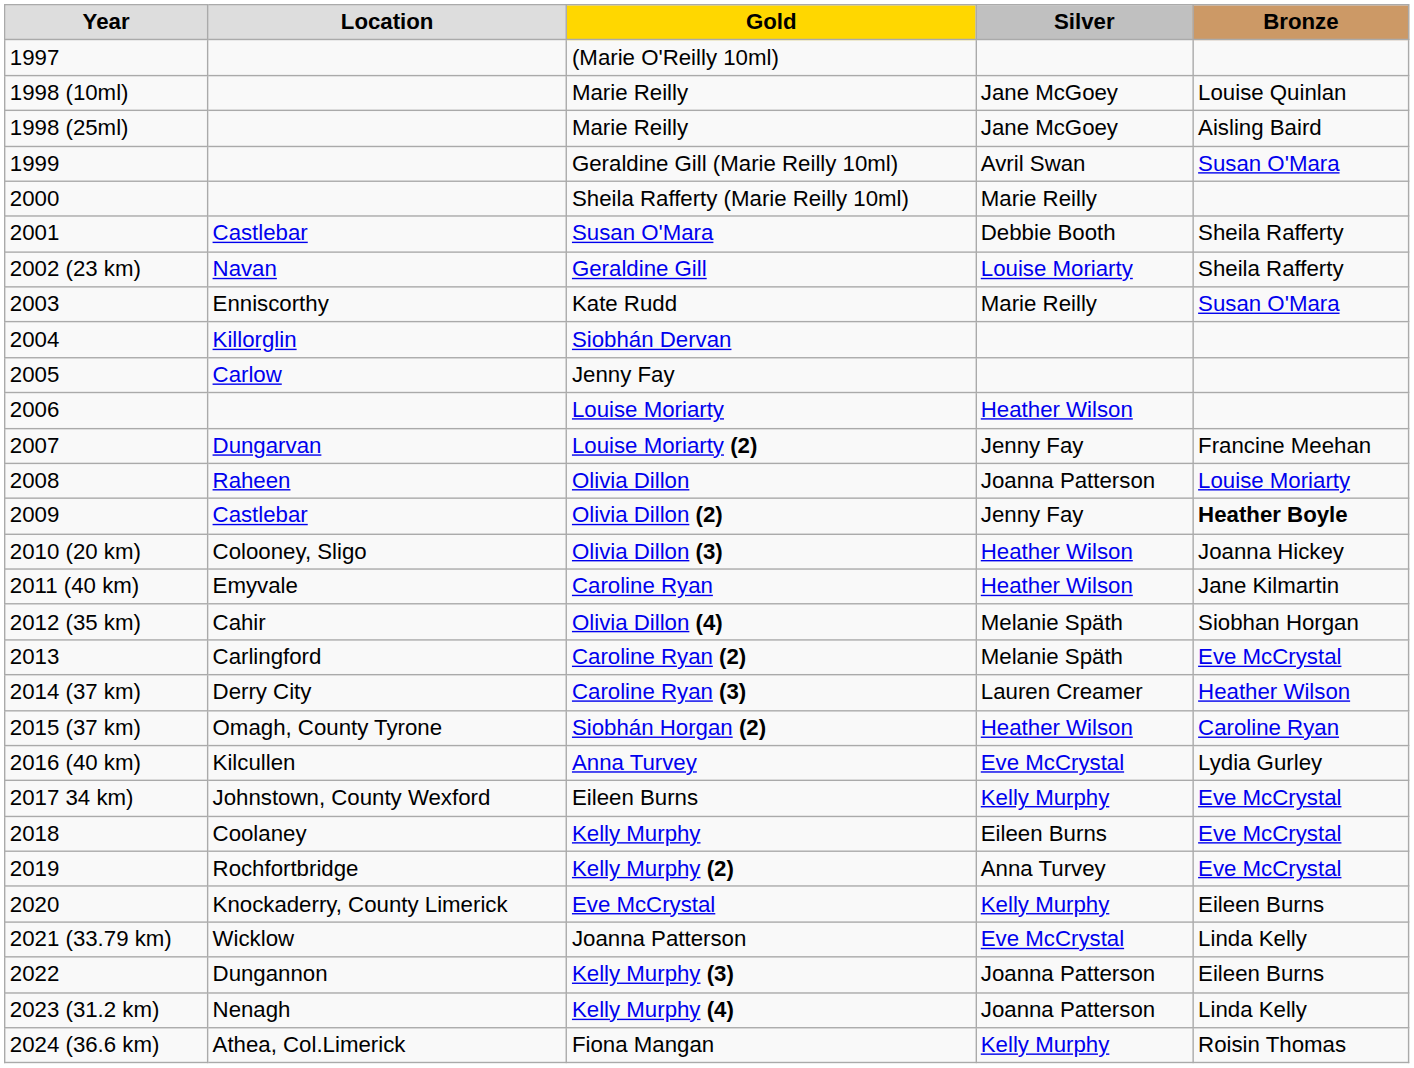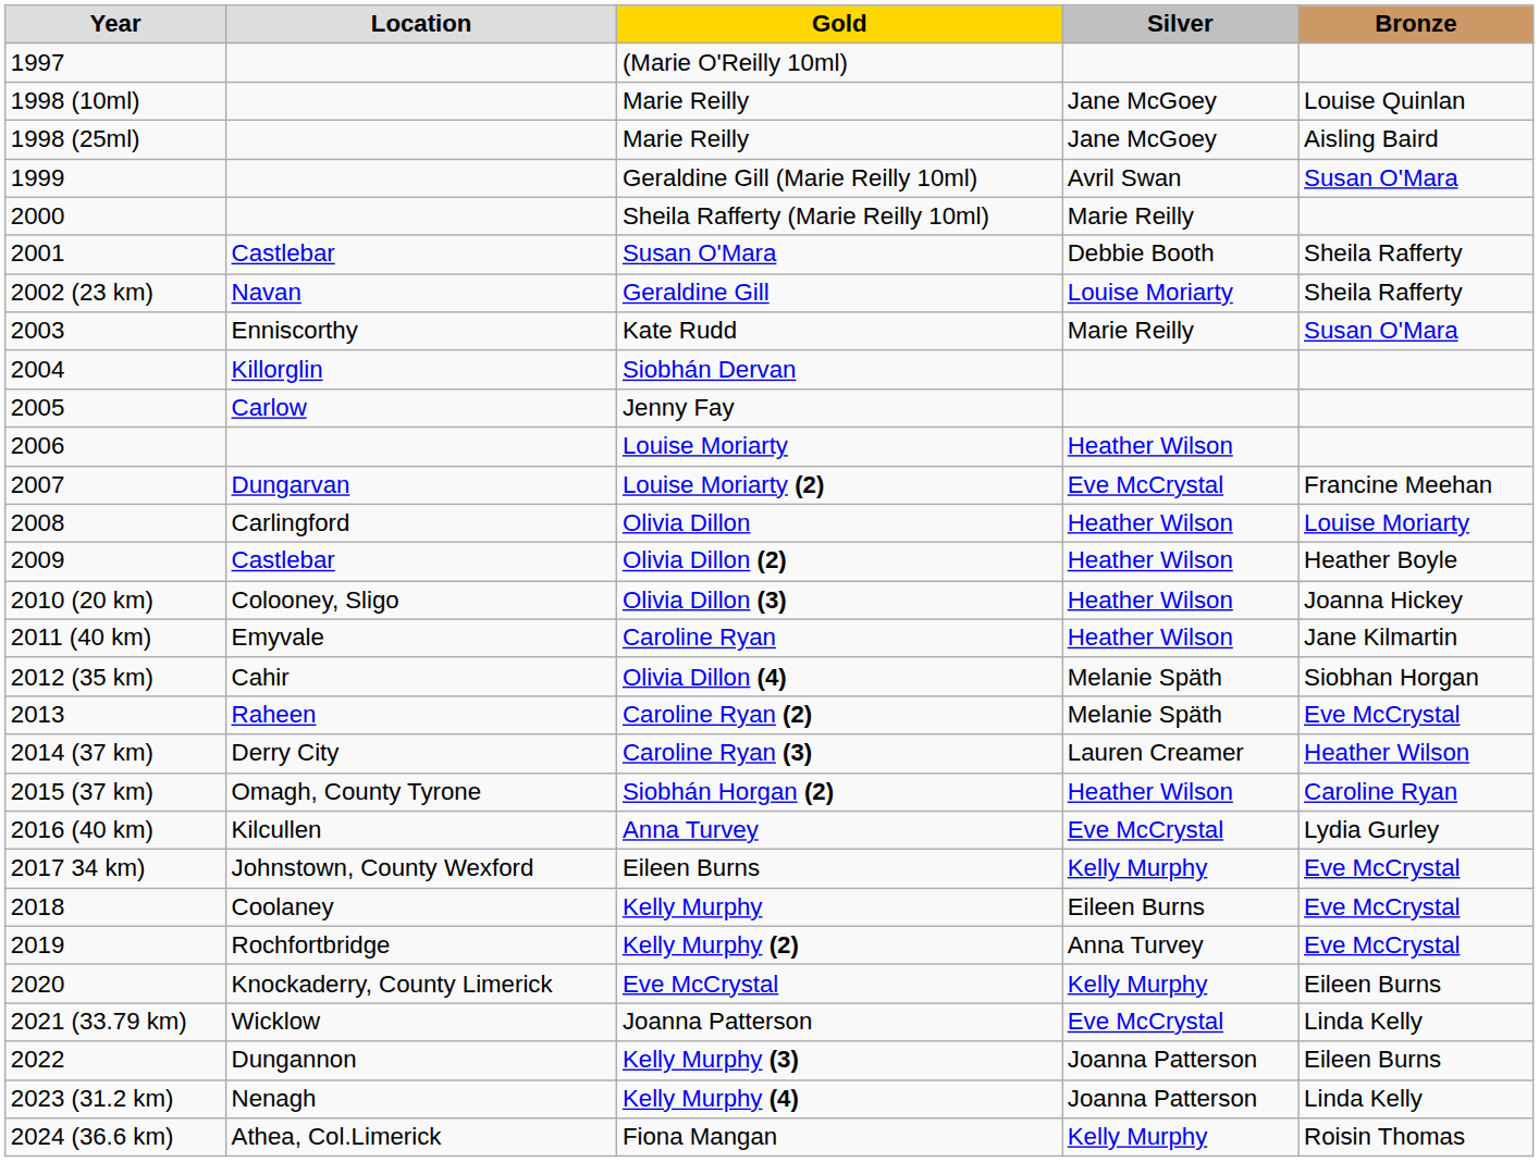 <table class="wikitable" style="width: 80%; text-align:left;">
 <tr>
 <td style="background:#DDDDDD; font-weight:bold; text-align:center;">Year</td>
 <td style="background:#DDDDDD; font-weight:bold; text-align:center;">Location</td>
 <td style="background:gold; font-weight:bold; text-align:center;">Gold</td>
 <td style="background:silver; font-weight:bold; text-align:center;">Silver</td>
 <td style="background:#cc9966; font-weight:bold; text-align:center;">Bronze</td>
 </tr>
 <tr>
 <td>1997</td>
 <td></td>
 <td>(Marie O'Reilly 10ml)</td>
 <td></td>
 <td></td>
 </tr>
 <tr>
 <td>1998 (10ml)</td>
 <td></td>
 <td>Marie Reilly</td>
 <td>Jane McGoey</td>
 <td>Louise Quinlan</td>
 </tr>
 <tr>
 <td>1998 (25ml)</td>
 <td></td>
 <td>Marie Reilly</td>
 <td>Jane McGoey</td>
 <td>Aisling Baird</td>
 </tr>
 <tr>
 <td>1999</td>
 <td></td>
 <td>Geraldine Gill (Marie Reilly 10ml)</td>
 <td>Avril Swan</td>
 <td><a href='#'>Susan O'Mara</a></td>
 </tr>
 <tr>
 <td>2000</td>
 <td></td>
 <td>Sheila Rafferty  (Marie Reilly 10ml)</td>
 <td>Marie Reilly</td>
 <td></td>
 </tr>
 <tr>
 <td>2001</td>
 <td><a href='#'>Castlebar</a></td>
 <td><a href='#'>Susan O'Mara</a></td>
 <td>Debbie Booth</td>
 <td>Sheila Rafferty</td>
 </tr>
 <tr>
 <td>2002 (23 km)</td>
 <td><a href='#'>Navan</a></td>
 <td><a href='#'>Geraldine Gill</a></td>
 <td><a href='#'>Louise Moriarty</a></td>
 <td>Sheila Rafferty</td>
 </tr>
 <tr>
 <td>2003</td>
 <td>Enniscorthy</td>
 <td>Kate Rudd</td>
 <td>Marie Reilly</td>
 <td><a href='#'>Susan O'Mara</a></td>
 </tr>
 <tr>
 <td>2004</td>
 <td><a href='#'>Killorglin</a></td>
 <td><a href='#'>Siobhán Dervan</a></td>
 <td></td>
 <td></td>
 </tr>
 <tr>
 <td>2005</td>
 <td><a href='#'>Carlow</a></td>
 <td>Jenny Fay</td>
 <td></td>
 <td></td>
 </tr>
 <tr>
 <td>2006</td>
 <td></td>
 <td><a href='#'>Louise Moriarty</a></td>
 <td><a href='#'>Heather Wilson</a></td>
 <td></td>
 </tr>
 <tr>
 <td>2007</td>
 <td><a href='#'>Dungarvan</a></td>
 <td><a href='#'>Louise Moriarty</a> <strong>(2)</strong></td>
-<td>Jenny Fay</td>
+<td><a href='#'>Eve McCrystal</a></td>
 <td>Francine Meehan</td>
 </tr>
 <tr>
 <td>2008</td>
-<td><a href='#'>Raheen</a></td>
+<td>Carlingford</td>
 <td><a href='#'>Olivia Dillon</a></td>
-<td>Joanna Patterson</td>
+<td><a href='#'>Heather Wilson</a></td>
 <td><a href='#'>Louise Moriarty</a></td>
 </tr>
 <tr>
 <td>2009</td>
 <td><a href='#'>Castlebar</a></td>
 <td><a href='#'>Olivia Dillon</a> <strong>(2)</strong></td>
-<td>Jenny Fay</td>
-<td><strong>Heather Boyle</strong></td>
+<td><a href='#'>Heather Wilson</a></td>
+<td>Heather Boyle</td>
 </tr>
 <tr>
 <td>2010 (20 km)</td>
 <td>Colooney, Sligo</td>
 <td><a href='#'>Olivia Dillon</a> <strong>(3)</strong></td>
 <td><a href='#'>Heather Wilson</a></td>
 <td>Joanna Hickey</td>
 </tr>
 <tr>
 <td>2011 (40 km)</td>
 <td>Emyvale</td>
 <td><a href='#'>Caroline Ryan</a></td>
 <td><a href='#'>Heather Wilson</a></td>
 <td>Jane Kilmartin</td>
 </tr>
 <tr>
 <td>2012 (35 km)</td>
 <td>Cahir</td>
 <td><a href='#'>Olivia Dillon</a> <strong>(4)</strong></td>
 <td>Melanie Späth</td>
 <td>Siobhan Horgan</td>
 </tr>
 <tr>
 <td>2013</td>
-<td>Carlingford</td>
+<td><a href='#'>Raheen</a></td>
 <td><a href='#'>Caroline Ryan</a> <strong>(2)</strong></td>
 <td>Melanie Späth</td>
 <td><a href='#'>Eve McCrystal</a></td>
 </tr>
 <tr>
 <td>2014  (37 km)</td>
 <td>Derry City</td>
 <td><a href='#'>Caroline Ryan</a> <strong>(3)</strong></td>
 <td>Lauren Creamer</td>
 <td><a href='#'>Heather Wilson</a></td>
 </tr>
 <tr>
 <td>2015  (37 km)</td>
 <td>Omagh, County Tyrone</td>
 <td><a href='#'>Siobhán Horgan</a> <strong>(2)</strong></td>
 <td><a href='#'>Heather Wilson</a></td>
 <td><a href='#'>Caroline Ryan</a></td>
 </tr>
 <tr>
 <td>2016 (40 km)</td>
 <td>Kilcullen</td>
 <td><a href='#'>Anna Turvey</a></td>
 <td><a href='#'>Eve McCrystal</a></td>
 <td>Lydia Gurley</td>
 </tr>
 <tr>
 <td>2017 34 km)</td>
 <td>Johnstown, County Wexford</td>
 <td>Eileen Burns</td>
 <td><a href='#'>Kelly Murphy</a></td>
 <td><a href='#'>Eve McCrystal</a></td>
 </tr>
 <tr>
 <td>2018</td>
 <td>Coolaney</td>
 <td><a href='#'>Kelly Murphy</a></td>
 <td>Eileen Burns</td>
 <td><a href='#'>Eve McCrystal</a></td>
 </tr>
 <tr>
 <td>2019</td>
 <td>Rochfortbridge</td>
 <td><a href='#'>Kelly Murphy</a> <strong>(2)</strong></td>
 <td>Anna Turvey</td>
 <td><a href='#'>Eve McCrystal</a></td>
 </tr>
 <tr>
 <td>2020</td>
 <td>Knockaderry, County Limerick</td>
 <td><a href='#'>Eve McCrystal</a></td>
 <td><a href='#'>Kelly Murphy</a></td>
 <td>Eileen Burns</td>
 </tr>
 <tr>
 <td>2021 (33.79 km)</td>
 <td>Wicklow</td>
 <td>Joanna Patterson</td>
 <td><a href='#'>Eve McCrystal</a></td>
 <td>Linda Kelly</td>
 </tr>
 <tr>
 <td>2022</td>
 <td>Dungannon</td>
 <td><a href='#'>Kelly Murphy</a> <strong>(3)</strong></td>
 <td>Joanna Patterson</td>
 <td>Eileen Burns</td>
 </tr>
 <tr>
 <td>2023 (31.2 km)</td>
 <td>Nenagh</td>
 <td><a href='#'>Kelly Murphy</a> <strong>(4)</strong></td>
 <td>Joanna Patterson</td>
 <td>Linda Kelly</td>
 </tr>
 <tr>
 <td>2024 (36.6 km)</td>
 <td>Athea, Col.Limerick</td>
 <td>Fiona Mangan</td>
 <td><a href='#'>Kelly Murphy</a></td>
 <td>Roisin Thomas</td>
 </tr>
 </table>
